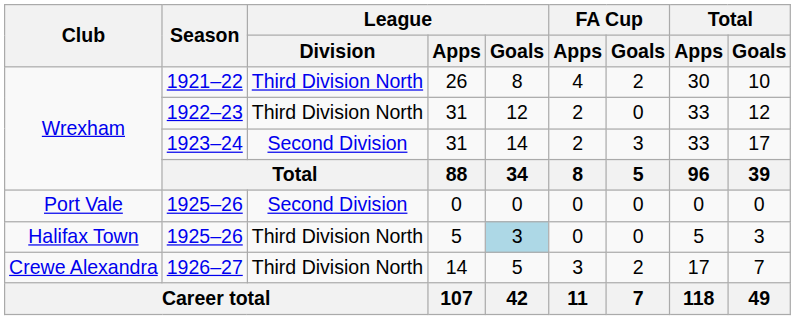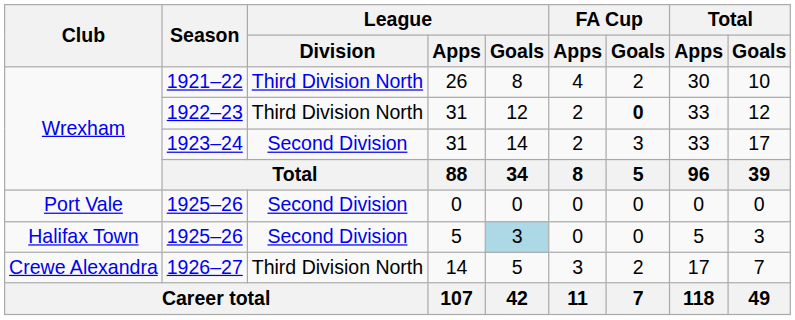 <table class="wikitable" style="text-align: center;">
 <tr>
 <th rowspan="2">Club</th>
 <th rowspan="2">Season</th>
 <th colspan="3">League</th>
 <th colspan="2">FA Cup</th>
 <th colspan="2">Total</th>
 </tr>
 <tr>
 <th>Division</th>
 <th>Apps</th>
 <th>Goals</th>
 <th>Apps</th>
 <th>Goals</th>
 <th>Apps</th>
 <th>Goals</th>
 </tr>
 <tr>
 <td rowspan="4"><a href='#'>Wrexham</a></td>
 <td><a href='#'>1921–22</a></td>
 <td><a href='#'>Third Division North</a></td>
 <td>26</td>
 <td>8</td>
 <td>4</td>
 <td>2</td>
 <td>30</td>
 <td>10</td>
 </tr>
 <tr>
 <td><a href='#'>1922–23</a></td>
 <td>Third Division North</td>
 <td>31</td>
 <td>12</td>
 <td>2</td>
-<td>0</td>
+<td><strong>0</strong></td>
 <td>33</td>
 <td>12</td>
 </tr>
 <tr>
 <td><a href='#'>1923–24</a></td>
 <td><a href='#'>Second Division</a></td>
 <td>31</td>
 <td>14</td>
 <td>2</td>
 <td>3</td>
 <td>33</td>
 <td>17</td>
 </tr>
 <tr>
 <th colspan="2">Total</th>
 <th>88</th>
 <th>34</th>
 <th>8</th>
 <th>5</th>
 <th>96</th>
 <th>39</th>
 </tr>
 <tr>
 <td><a href='#'>Port Vale</a></td>
 <td><a href='#'>1925–26</a></td>
 <td><a href='#'>Second Division</a></td>
 <td>0</td>
 <td>0</td>
 <td>0</td>
 <td>0</td>
 <td>0</td>
 <td>0</td>
 </tr>
 <tr>
 <td><a href='#'>Halifax Town</a></td>
 <td><a href='#'>1925–26</a></td>
-<td>Third Division North</td>
+<td><a href='#'>Second Division</a></td>
 <td>5</td>
 <td style="background: lightblue;">3</td>
 <td>0</td>
 <td>0</td>
 <td>5</td>
 <td>3</td>
 </tr>
 <tr>
 <td><a href='#'>Crewe Alexandra</a></td>
 <td><a href='#'>1926–27</a></td>
 <td>Third Division North</td>
 <td>14</td>
 <td>5</td>
 <td>3</td>
 <td>2</td>
 <td>17</td>
 <td>7</td>
 </tr>
 <tr>
 <th colspan="3">Career total</th>
 <th>107</th>
 <th>42</th>
 <th>11</th>
 <th>7</th>
 <th>118</th>
 <th>49</th>
 </tr>
 </table>
